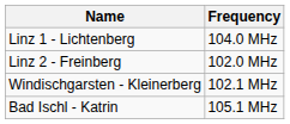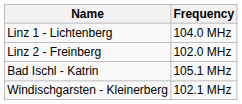 <table class="wikitable">
 <tr>
 <th class="hintergrundfarbe5">Name</th>
 <th class="hintergrundfarbe5">Frequency</th>
 </tr>
 <tr>
 <td>Linz 1 - Lichtenberg</td>
 <td>104.0 MHz</td>
 </tr>
 <tr>
 <td>Linz 2 - Freinberg</td>
 <td>102.0 MHz</td>
 </tr>
 <tr>
+<td>Bad Ischl - Katrin</td>
+<td>105.1 MHz</td>
+</tr>
+<tr>
 <td>Windischgarsten - Kleinerberg</td>
 <td>102.1 MHz</td>
 </tr>
-<tr>
-<td>Bad Ischl - Katrin</td>
-<td>105.1 MHz</td>
-</tr>
 </table>
